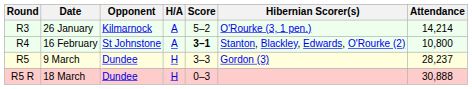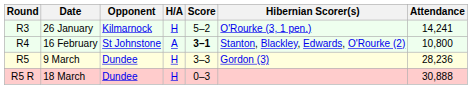 <table class="wikitable" style="text-align:center">
 <tr>
 <th>Round</th>
 <th>Date</th>
 <th>Opponent</th>
 <th>H/A</th>
 <th>Score</th>
 <th>Hibernian Scorer(s)</th>
 <th>Attendance</th>
 </tr>
 <tr bgcolor=#EEFFEE>
 <td>R3</td>
 <td align=left>26 January</td>
 <td align=left><a href='#'>Kilmarnock</a></td>
-<td><a href='#'>A</a></td>
+<td><a href='#'>H</a></td>
 <td>5–2</td>
 <td align=left><a href='#'>O'Rourke (3, 1 pen.)</a></td>
-<td>14,214</td>
+<td>14,241</td>
 </tr>
 <tr bgcolor=#EEFFEE>
 <td>R4</td>
 <td align=left>16 February</td>
 <td align=left><a href='#'>St Johnstone</a></td>
 <td><a href='#'>A</a></td>
 <td><strong>3–1</strong></td>
 <td align=left><a href='#'>Stanton</a>, <a href='#'>Blackley</a>, <a href='#'>Edwards</a>, <a href='#'>O'Rourke (2)</a></td>
 <td>10,800</td>
 </tr>
 <tr bgcolor=#FFFFDD>
 <td>R5</td>
 <td align=left>9 March</td>
 <td align=left><a href='#'>Dundee</a></td>
 <td><a href='#'>H</a></td>
 <td>3–3</td>
 <td align=left><a href='#'>Gordon (3)</a></td>
-<td>28,237</td>
+<td>28,236</td>
 </tr>
 <tr bgcolor=#FFCCCC>
 <td>R5 R</td>
 <td align=left>18 March</td>
 <td align=left><a href='#'>Dundee</a></td>
 <td><a href='#'>H</a></td>
 <td>0–3</td>
 <td align=left></td>
 <td>30,888</td>
 </tr>
 </table>
